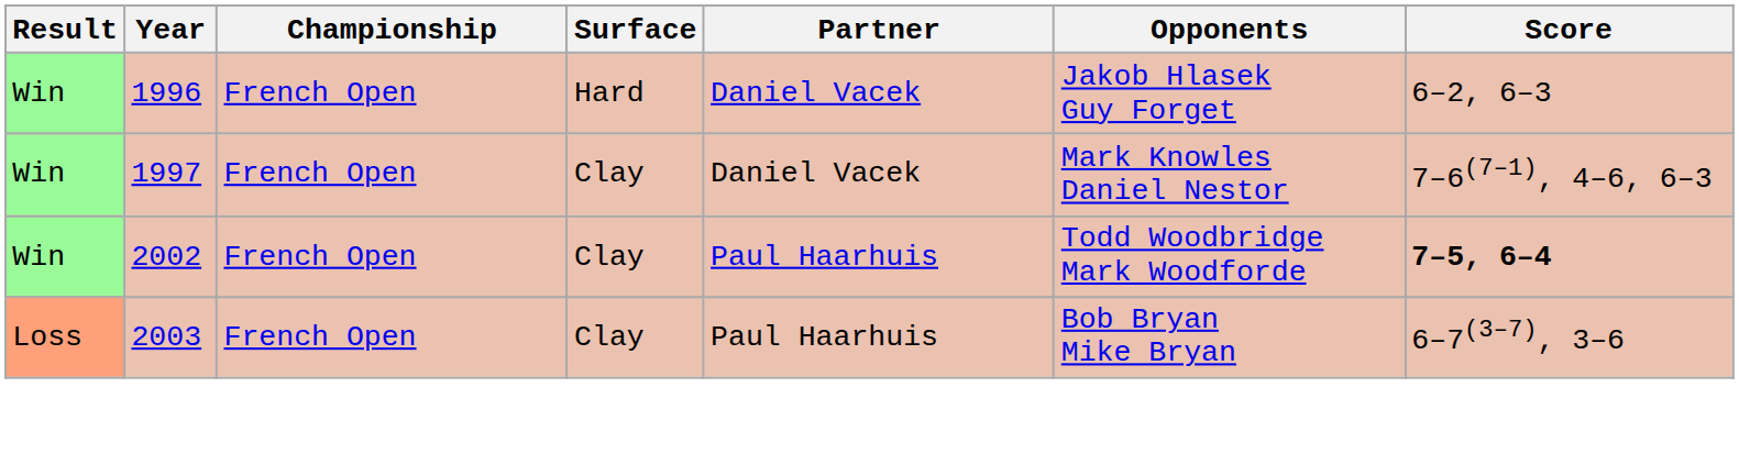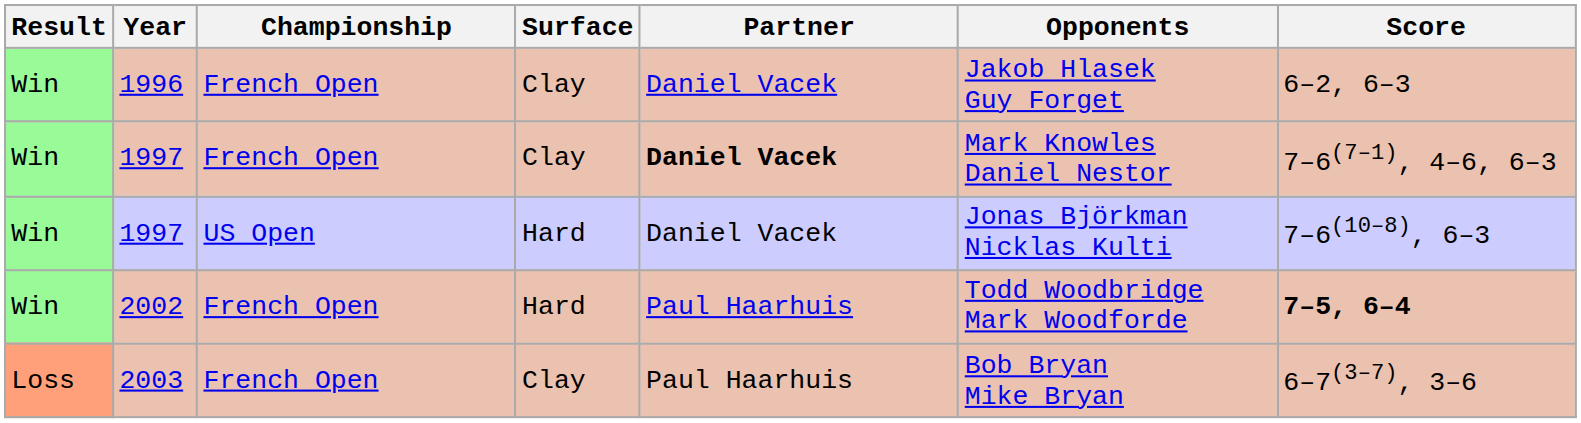 <table class="sortable wikitable">
 <tr>
 <th style="width:40px">Result</th>
 <th style="width:35px">Year</th>
 <th style="width:150px">Championship</th>
 <th style="width:50px">Surface</th>
 <th style="width:150px">Partner</th>
 <th style="width:150px">Opponents</th>
 <th style="width:140px" class="unsortable">Score</th>
 </tr>
 <tr bgcolor=#EBC2AF>
 <td style="background:#98fb98;">Win</td>
 <td><a href='#'>1996</a></td>
 <td><a href='#'>French Open</a></td>
-<td>Hard</td>
+<td>Clay</td>
 <td> <a href='#'>Daniel Vacek</a></td>
 <td> <a href='#'>Jakob Hlasek</a> <br>  <a href='#'>Guy Forget</a></td>
 <td>6–2, 6–3</td>
 </tr>
 <tr bgcolor=#EBC2AF>
 <td style="background:#98fb98;">Win</td>
 <td><a href='#'>1997</a></td>
 <td><a href='#'>French Open</a></td>
 <td>Clay</td>
-<td> Daniel Vacek</td>
+<td><strong> Daniel Vacek</strong></td>
 <td> <a href='#'>Mark Knowles</a> <br>  <a href='#'>Daniel Nestor</a></td>
 <td>7–6<sup>(7–1)</sup>, 4–6, 6–3</td>
+</tr>
+<tr bgcolor="#CCCCFF">
+<td style="background:#98fb98;">Win</td>
+<td><a href='#'>1997</a></td>
+<td><a href='#'>US Open</a></td>
+<td>Hard</td>
+<td> Daniel Vacek</td>
+<td> <a href='#'>Jonas Björkman</a> <br>  <a href='#'>Nicklas Kulti</a></td>
+<td>7–6<sup>(10–8)</sup>, 6–3</td>
 </tr>
 <tr bgcolor=#EBC2AF>
 <td style="background:#98fb98;">Win</td>
 <td><a href='#'>2002</a></td>
 <td><a href='#'>French Open</a></td>
-<td>Clay</td>
+<td>Hard</td>
 <td> <a href='#'>Paul Haarhuis</a></td>
 <td> <a href='#'>Todd Woodbridge</a> <br>  <a href='#'>Mark Woodforde</a></td>
 <td><strong>7–5, 6–4</strong></td>
 </tr>
 <tr bgcolor=#EBC2AF>
 <td style="background:#ffa07a;">Loss</td>
 <td><a href='#'>2003</a></td>
 <td><a href='#'>French Open</a></td>
 <td>Clay</td>
 <td> Paul Haarhuis</td>
 <td> <a href='#'>Bob Bryan</a> <br>  <a href='#'>Mike Bryan</a></td>
 <td>6–7<sup>(3–7)</sup>, 3–6</td>
 </tr>
 </table>
